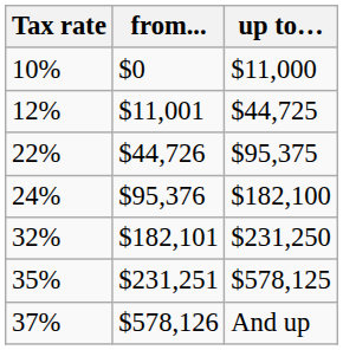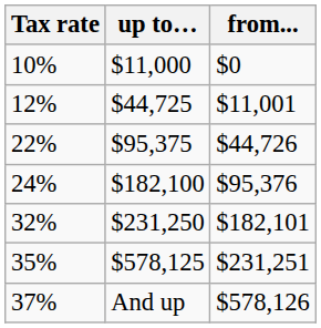 <table class="wikitable">
 <tr>
 <th>Tax rate</th>
+<th>up to…</th>
 <th>from...</th>
-<th>up to…</th>
 </tr>
 <tr>
 <td>10%</td>
+<td>$11,000</td>
 <td>$0</td>
-<td>$11,000</td>
 </tr>
 <tr>
 <td>12%</td>
+<td>$44,725</td>
 <td>$11,001</td>
-<td>$44,725</td>
 </tr>
 <tr>
 <td>22%</td>
+<td>$95,375</td>
 <td>$44,726</td>
-<td>$95,375</td>
 </tr>
 <tr>
 <td>24%</td>
+<td>$182,100</td>
 <td>$95,376</td>
-<td>$182,100</td>
 </tr>
 <tr>
 <td>32%</td>
+<td>$231,250</td>
 <td>$182,101</td>
-<td>$231,250</td>
 </tr>
 <tr>
 <td>35%</td>
+<td>$578,125</td>
 <td>$231,251</td>
-<td>$578,125</td>
 </tr>
 <tr>
 <td>37%</td>
+<td>And up</td>
 <td>$578,126</td>
-<td>And up</td>
 </tr>
 </table>
